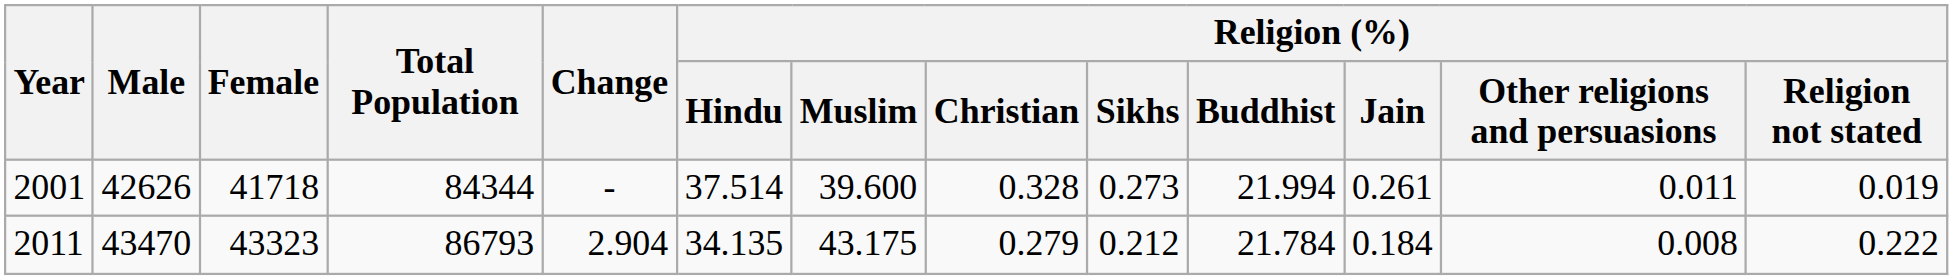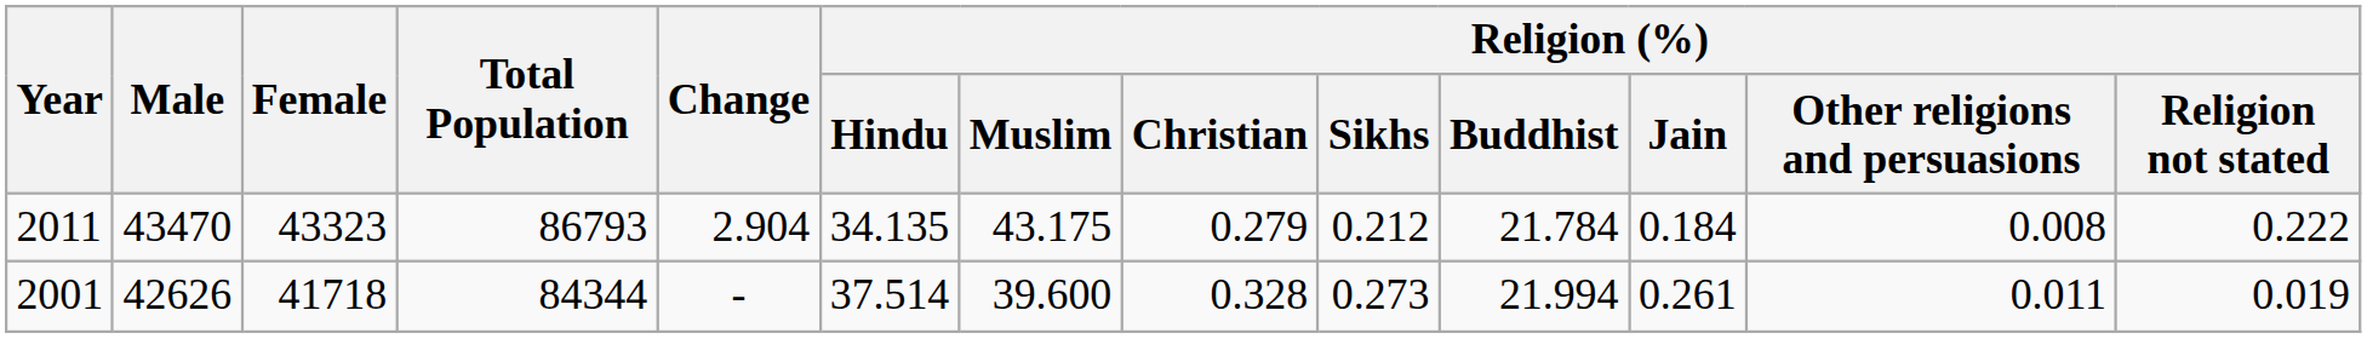 <table class="wikitable">
 <tr>
 <th rowspan="2">Year</th>
 <th rowspan="2">Male</th>
 <th rowspan="2">Female</th>
 <th rowspan="2">Total Population</th>
 <th rowspan="2">Change</th>
 <th colspan="8">Religion (%)</th>
 </tr>
 <tr>
 <th>Hindu</th>
 <th>Muslim</th>
 <th>Christian</th>
 <th>Sikhs</th>
 <th>Buddhist</th>
 <th>Jain</th>
 <th>Other religions and persuasions</th>
 <th>Religion not stated</th>
 </tr>
 <tr>
+<td>2011</td>
+<td style="text-align:right;">43470</td>
+<td style="text-align:right;">43323</td>
+<td style="text-align:right;">86793</td>
+<td style="text-align:right;">2.904</td>
+<td style="text-align:right;">34.135</td>
+<td style="text-align:right;">43.175</td>
+<td style="text-align:right;">0.279</td>
+<td style="text-align:right;">0.212</td>
+<td style="text-align:right;">21.784</td>
+<td style="text-align:right;">0.184</td>
+<td style="text-align:right;">0.008</td>
+<td style="text-align:right;">0.222</td>
+</tr>
+<tr>
 <td>2001</td>
 <td style="text-align:right;">42626</td>
 <td style="text-align:right;">41718</td>
 <td style="text-align:right;">84344</td>
 <td style="text-align:center;">-</td>
 <td style="text-align:right;">37.514</td>
 <td style="text-align:right;">39.600</td>
 <td style="text-align:right;">0.328</td>
 <td style="text-align:right;">0.273</td>
 <td style="text-align:right;">21.994</td>
 <td style="text-align:right;">0.261</td>
 <td style="text-align:right;">0.011</td>
 <td style="text-align:right;">0.019</td>
 </tr>
-<tr>
-<td>2011</td>
-<td style="text-align:right;">43470</td>
-<td style="text-align:right;">43323</td>
-<td style="text-align:right;">86793</td>
-<td style="text-align:right;">2.904</td>
-<td style="text-align:right;">34.135</td>
-<td style="text-align:right;">43.175</td>
-<td style="text-align:right;">0.279</td>
-<td style="text-align:right;">0.212</td>
-<td style="text-align:right;">21.784</td>
-<td style="text-align:right;">0.184</td>
-<td style="text-align:right;">0.008</td>
-<td style="text-align:right;">0.222</td>
-</tr>
 </table>
